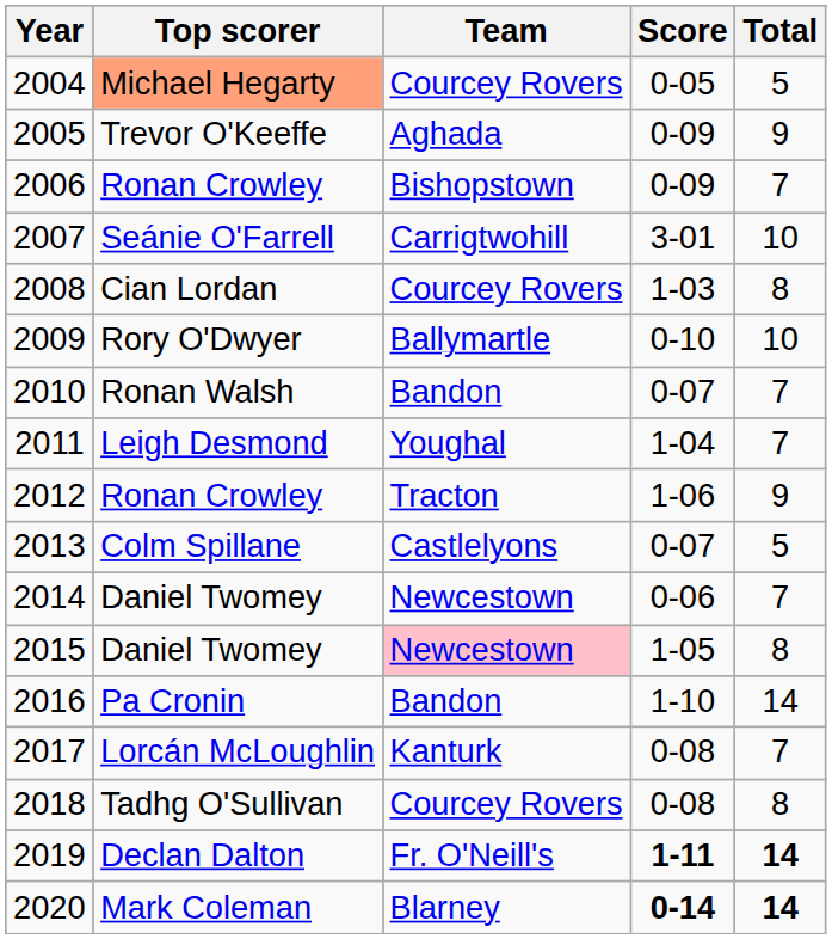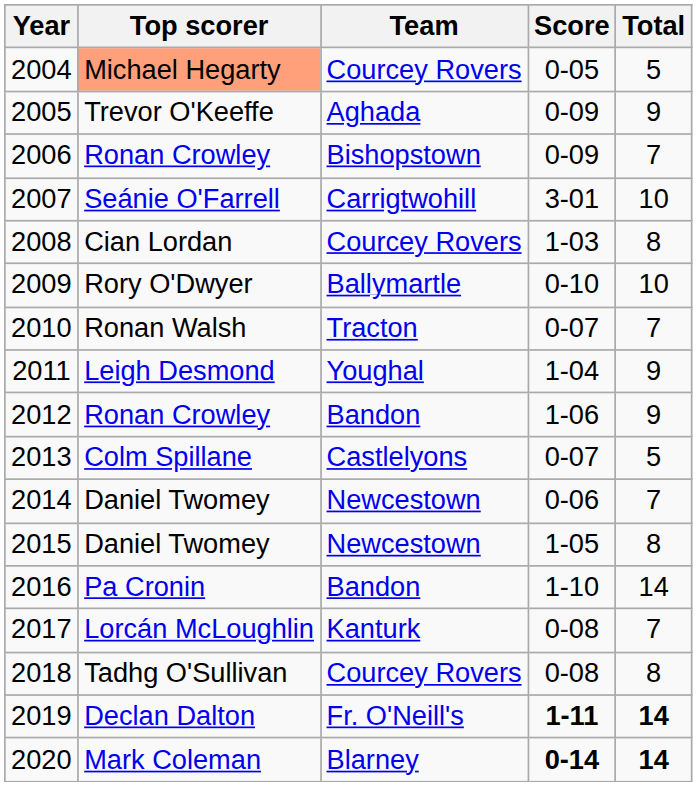 <table class="wikitable" style="text-align:center;">
 <tr>
 <th>Year</th>
 <th>Top scorer</th>
 <th>Team</th>
 <th>Score</th>
 <th>Total</th>
 </tr>
 <tr>
 <td>2004</td>
 <td style="background: lightsalmon; text-align:left;">Michael Hegarty</td>
 <td style="text-align:left;"><a href='#'>Courcey Rovers</a></td>
 <td>0-05</td>
 <td>5</td>
 </tr>
 <tr>
 <td>2005</td>
 <td style="text-align:left;">Trevor O'Keeffe</td>
 <td style="text-align:left;"><a href='#'>Aghada</a></td>
 <td>0-09</td>
 <td>9</td>
 </tr>
 <tr>
 <td>2006</td>
 <td style="text-align:left;"><a href='#'>Ronan Crowley</a></td>
 <td style="text-align:left;"><a href='#'>Bishopstown</a></td>
 <td>0-09</td>
 <td>7</td>
 </tr>
 <tr>
 <td>2007</td>
 <td style="text-align:left;"><a href='#'>Seánie O'Farrell</a></td>
 <td style="text-align:left;"><a href='#'>Carrigtwohill</a></td>
 <td>3-01</td>
 <td>10</td>
 </tr>
 <tr>
 <td>2008</td>
 <td style="text-align:left;">Cian Lordan</td>
 <td style="text-align:left;"><a href='#'>Courcey Rovers</a></td>
 <td>1-03</td>
 <td>8</td>
 </tr>
 <tr>
 <td>2009</td>
 <td style="text-align:left;">Rory O'Dwyer</td>
 <td style="text-align:left;"><a href='#'>Ballymartle</a></td>
 <td>0-10</td>
 <td>10</td>
 </tr>
 <tr>
 <td>2010</td>
 <td style="text-align:left;">Ronan Walsh</td>
-<td style="text-align:left;"><a href='#'>Bandon</a></td>
+<td style="text-align:left;"><a href='#'>Tracton</a></td>
 <td>0-07</td>
 <td>7</td>
 </tr>
 <tr>
 <td>2011</td>
 <td style="text-align:left;"><a href='#'>Leigh Desmond</a></td>
 <td style="text-align:left;"><a href='#'>Youghal</a></td>
 <td>1-04</td>
-<td>7</td>
+<td>9</td>
 </tr>
 <tr>
 <td>2012</td>
 <td style="text-align:left;"><a href='#'>Ronan Crowley</a></td>
-<td style="text-align:left;"><a href='#'>Tracton</a></td>
+<td style="text-align:left;"><a href='#'>Bandon</a></td>
 <td>1-06</td>
 <td>9</td>
 </tr>
 <tr>
 <td>2013</td>
 <td style="text-align:left;"><a href='#'>Colm Spillane</a></td>
 <td style="text-align:left;"><a href='#'>Castlelyons</a></td>
 <td>0-07</td>
 <td>5</td>
 </tr>
 <tr>
 <td>2014</td>
 <td style="text-align:left;">Daniel Twomey</td>
 <td style="text-align:left;"><a href='#'>Newcestown</a></td>
 <td>0-06</td>
 <td>7</td>
 </tr>
 <tr>
 <td>2015</td>
 <td style="text-align:left;">Daniel Twomey</td>
-<td style="background: pink; text-align:left;"><a href='#'>Newcestown</a></td>
+<td style="text-align:left;"><a href='#'>Newcestown</a></td>
 <td>1-05</td>
 <td>8</td>
 </tr>
 <tr>
 <td>2016</td>
 <td style="text-align:left;"><a href='#'>Pa Cronin</a></td>
 <td style="text-align:left;"><a href='#'>Bandon</a></td>
 <td>1-10</td>
 <td>14</td>
 </tr>
 <tr>
 <td>2017</td>
 <td style="text-align:left;"><a href='#'>Lorcán McLoughlin</a></td>
 <td style="text-align:left;"><a href='#'>Kanturk</a></td>
 <td>0-08</td>
 <td>7</td>
 </tr>
 <tr>
 <td>2018</td>
 <td style="text-align:left;">Tadhg O'Sullivan</td>
 <td style="text-align:left;"><a href='#'>Courcey Rovers</a></td>
 <td>0-08</td>
 <td>8</td>
 </tr>
 <tr>
 <td>2019</td>
 <td style="text-align:left;"><a href='#'>Declan Dalton</a></td>
 <td style="text-align:left;"><a href='#'>Fr. O'Neill's</a></td>
 <td><strong>1-11</strong></td>
 <td><strong>14</strong></td>
 </tr>
 <tr>
 <td>2020</td>
 <td style="text-align:left;"><a href='#'>Mark Coleman</a></td>
 <td style="text-align:left;"><a href='#'>Blarney</a></td>
 <td><strong>0-14</strong></td>
 <td><strong>14</strong></td>
 </tr>
 </table>
